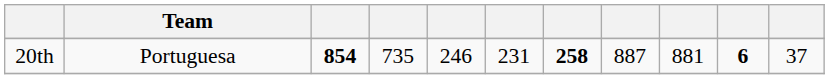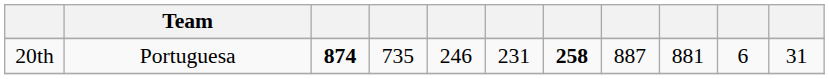 <table class="wikitable" style="text-align: center;">
 <tr>
 <th width="40"></th>
 <th width="215">Team</th>
 <th width="40"></th>
 <th width="40"></th>
 <th width="40"></th>
 <th width="40"></th>
 <th width="40"></th>
 <th width="40"></th>
 <th width="40"></th>
 <th width="40"></th>
 <th width="40"></th>
 </tr>
 <tr>
 </tr>
 <tr>
 <td>20th</td>
 <td align=center>Portuguesa</td>
-<td><strong>854</strong></td>
+<td><strong>874</strong></td>
 <td>735</td>
 <td>246</td>
 <td>231</td>
 <td><strong>258</strong></td>
 <td>887</td>
 <td>881</td>
-<td><strong>6</strong></td>
-<td>37</td>
+<td>6</td>
+<td>31</td>
 </tr>
 <tr>
 </tr>
 </table>
